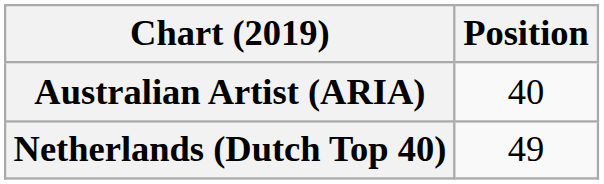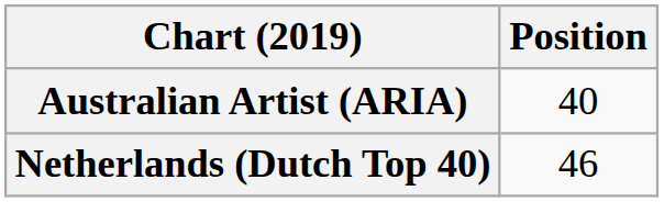 <table class="wikitable sortable plainrowheaders" style="text-align:center">
 <tr>
 <th scope="col">Chart (2019)</th>
 <th scope="col">Position</th>
 </tr>
 <tr>
 <th scope="row">Australian Artist (ARIA)</th>
 <td>40</td>
 </tr>
 <tr>
 <th scope="row">Netherlands (Dutch Top 40)</th>
-<td>49</td>
+<td>46</td>
 </tr>
 </table>
